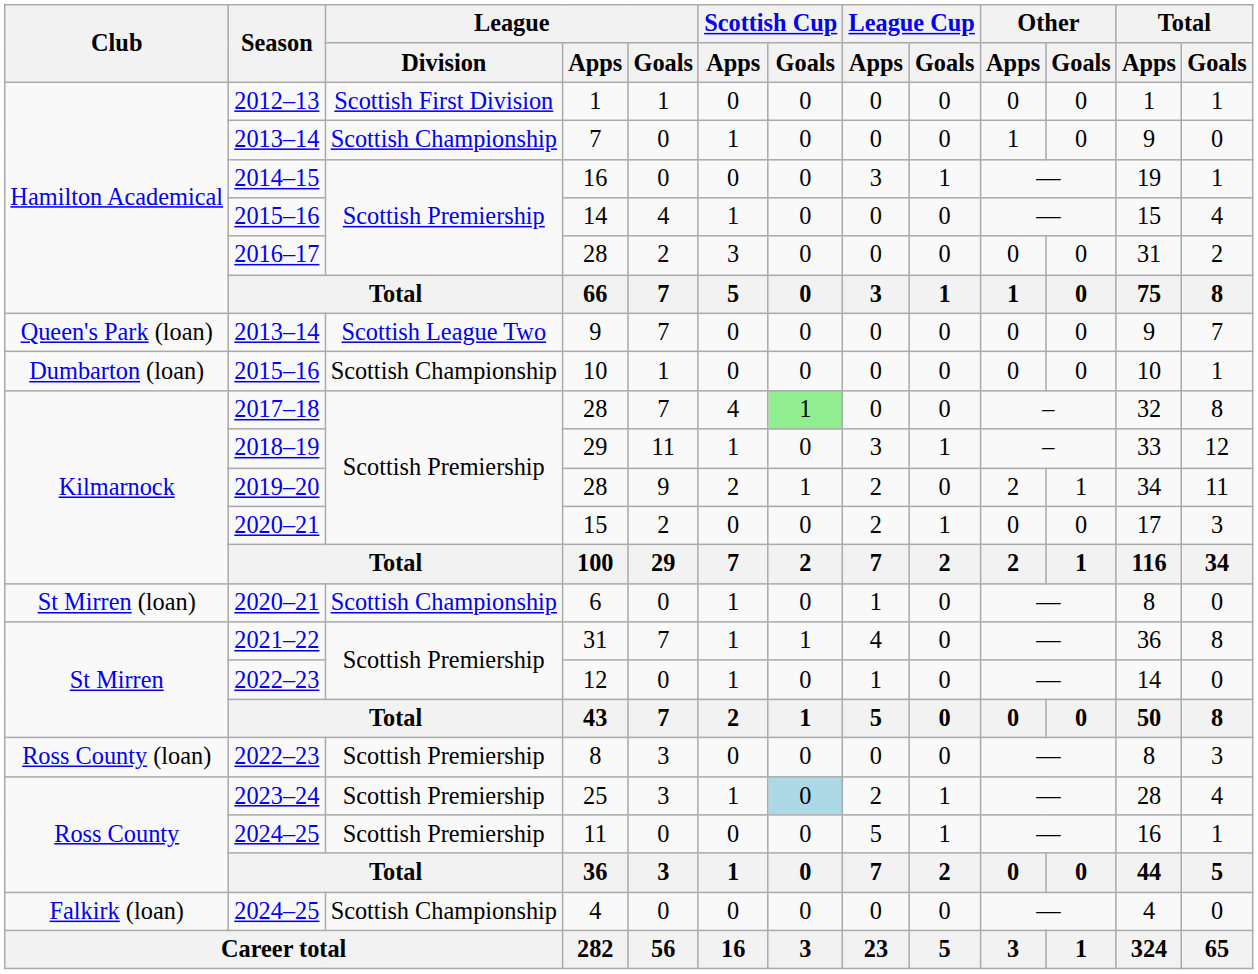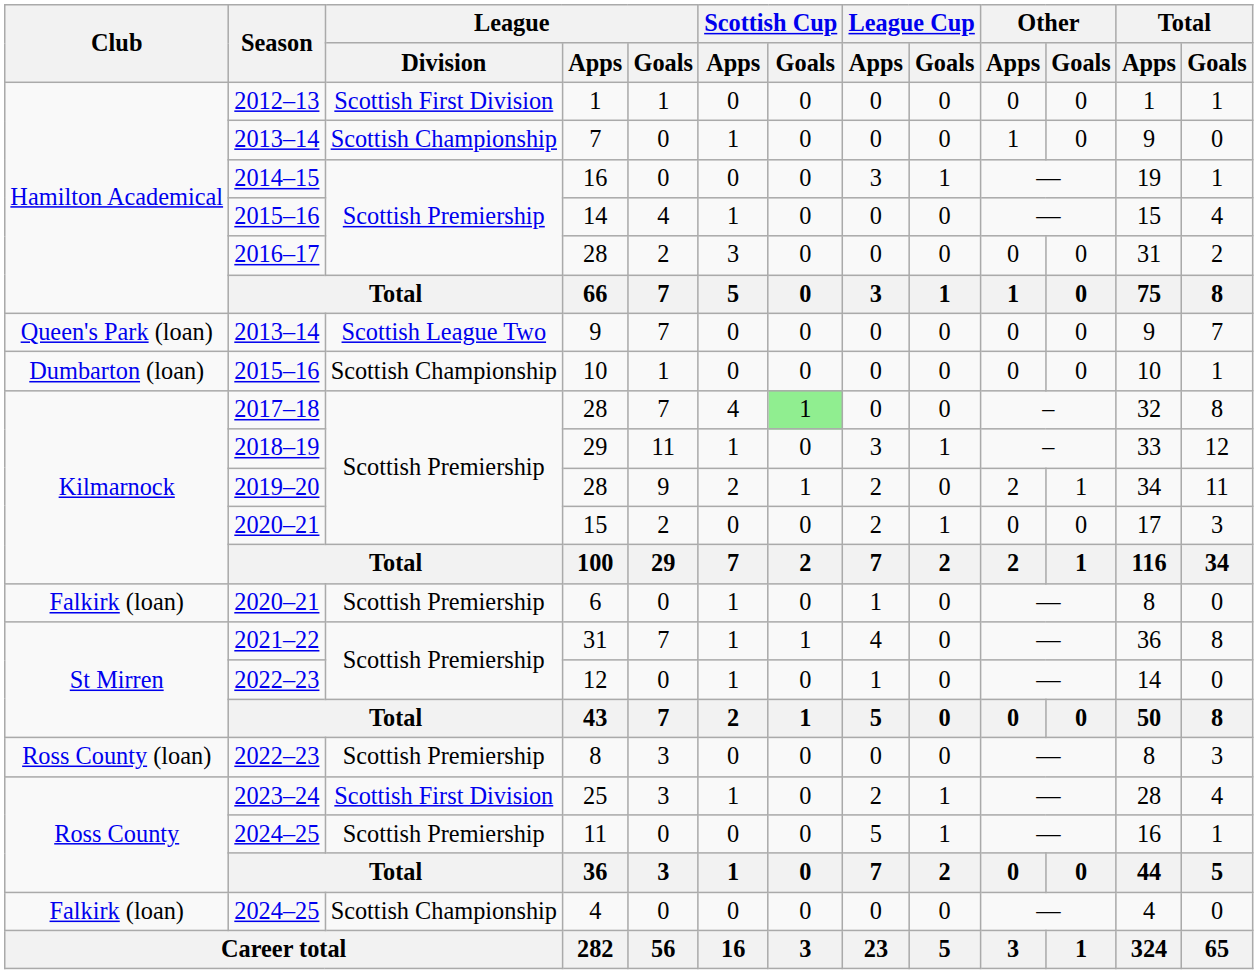 <table class="wikitable" style="text-align: center">
 <tr>
 <th rowspan="2">Club</th>
 <th rowspan="2">Season</th>
 <th colspan="3">League</th>
 <th colspan="2"><a href='#'>Scottish Cup</a></th>
 <th colspan="2"><a href='#'>League Cup</a></th>
 <th colspan="2">Other</th>
 <th colspan="2">Total</th>
 </tr>
 <tr>
 <th>Division</th>
 <th>Apps</th>
 <th>Goals</th>
 <th>Apps</th>
 <th>Goals</th>
 <th>Apps</th>
 <th>Goals</th>
 <th>Apps</th>
 <th>Goals</th>
 <th>Apps</th>
 <th>Goals</th>
 </tr>
 <tr>
 <td rowspan="6"><a href='#'>Hamilton Academical</a></td>
 <td><a href='#'>2012–13</a></td>
 <td><a href='#'>Scottish First Division</a></td>
 <td>1</td>
 <td>1</td>
 <td>0</td>
 <td>0</td>
 <td>0</td>
 <td>0</td>
 <td>0</td>
 <td>0</td>
 <td>1</td>
 <td>1</td>
 </tr>
 <tr>
 <td><a href='#'>2013–14</a></td>
 <td><a href='#'>Scottish Championship</a></td>
 <td>7</td>
 <td>0</td>
 <td>1</td>
 <td>0</td>
 <td>0</td>
 <td>0</td>
 <td>1</td>
 <td>0</td>
 <td>9</td>
 <td>0</td>
 </tr>
 <tr>
 <td><a href='#'>2014–15</a></td>
 <td rowspan="3"><a href='#'>Scottish Premiership</a></td>
 <td>16</td>
 <td>0</td>
 <td>0</td>
 <td>0</td>
 <td>3</td>
 <td>1</td>
 <td colspan="2">—</td>
 <td>19</td>
 <td>1</td>
 </tr>
 <tr>
 <td><a href='#'>2015–16</a></td>
 <td>14</td>
 <td>4</td>
 <td>1</td>
 <td>0</td>
 <td>0</td>
 <td>0</td>
 <td colspan="2">—</td>
 <td>15</td>
 <td>4</td>
 </tr>
 <tr>
 <td><a href='#'>2016–17</a></td>
 <td>28</td>
 <td>2</td>
 <td>3</td>
 <td>0</td>
 <td>0</td>
 <td>0</td>
 <td>0</td>
 <td>0</td>
 <td>31</td>
 <td>2</td>
 </tr>
 <tr>
 <th colspan="2">Total</th>
 <th>66</th>
 <th>7</th>
 <th>5</th>
 <th>0</th>
 <th>3</th>
 <th>1</th>
 <th>1</th>
 <th>0</th>
 <th>75</th>
 <th>8</th>
 </tr>
 <tr>
 <td><a href='#'>Queen's Park</a> (loan)</td>
 <td><a href='#'>2013–14</a></td>
 <td><a href='#'>Scottish League Two</a></td>
 <td>9</td>
 <td>7</td>
 <td>0</td>
 <td>0</td>
 <td>0</td>
 <td>0</td>
 <td>0</td>
 <td>0</td>
 <td>9</td>
 <td>7</td>
 </tr>
 <tr>
 <td><a href='#'>Dumbarton</a> (loan)</td>
 <td><a href='#'>2015–16</a></td>
 <td>Scottish Championship</td>
 <td>10</td>
 <td>1</td>
 <td>0</td>
 <td>0</td>
 <td>0</td>
 <td>0</td>
 <td>0</td>
 <td>0</td>
 <td>10</td>
 <td>1</td>
 </tr>
 <tr>
 <td rowspan=5><a href='#'>Kilmarnock</a></td>
 <td><a href='#'>2017–18</a></td>
 <td rowspan=4>Scottish Premiership</td>
 <td>28</td>
 <td>7</td>
 <td>4</td>
 <td style="background: lightgreen;">1</td>
 <td>0</td>
 <td>0</td>
 <td colspan="2">–</td>
 <td>32</td>
 <td>8</td>
 </tr>
 <tr>
 <td><a href='#'>2018–19</a></td>
 <td>29</td>
 <td>11</td>
 <td>1</td>
 <td>0</td>
 <td>3</td>
 <td>1</td>
 <td colspan=2>–</td>
 <td>33</td>
 <td>12</td>
 </tr>
 <tr>
 <td><a href='#'>2019–20</a></td>
 <td>28</td>
 <td>9</td>
 <td>2</td>
 <td>1</td>
 <td>2</td>
 <td>0</td>
 <td>2</td>
 <td>1</td>
 <td>34</td>
 <td>11</td>
 </tr>
 <tr>
 <td><a href='#'>2020–21</a></td>
 <td>15</td>
 <td>2</td>
 <td>0</td>
 <td>0</td>
 <td>2</td>
 <td>1</td>
 <td>0</td>
 <td>0</td>
 <td>17</td>
 <td>3</td>
 </tr>
 <tr>
 <th colspan=2>Total</th>
 <th>100</th>
 <th>29</th>
 <th>7</th>
 <th>2</th>
 <th>7</th>
 <th>2</th>
 <th>2</th>
 <th>1</th>
 <th>116</th>
 <th>34</th>
 </tr>
 <tr>
-<td><a href='#'>St Mirren</a> (loan)</td>
+<td><a href='#'>Falkirk</a> (loan)</td>
 <td><a href='#'>2020–21</a></td>
-<td><a href='#'>Scottish Championship</a></td>
+<td>Scottish Premiership</td>
 <td>6</td>
 <td>0</td>
 <td>1</td>
 <td>0</td>
 <td>1</td>
 <td>0</td>
 <td colspan="2">—</td>
 <td>8</td>
 <td>0</td>
 </tr>
 <tr>
 <td rowspan=3><a href='#'>St Mirren</a></td>
 <td><a href='#'>2021–22</a></td>
 <td rowspan="2">Scottish Premiership</td>
 <td>31</td>
 <td>7</td>
 <td>1</td>
 <td>1</td>
 <td>4</td>
 <td>0</td>
 <td colspan="2">—</td>
 <td>36</td>
 <td>8</td>
 </tr>
 <tr>
 <td><a href='#'>2022–23</a></td>
 <td>12</td>
 <td>0</td>
 <td>1</td>
 <td>0</td>
 <td>1</td>
 <td>0</td>
 <td colspan="2">—</td>
 <td>14</td>
 <td>0</td>
 </tr>
 <tr>
 <th colspan=2>Total</th>
 <th>43</th>
 <th>7</th>
 <th>2</th>
 <th>1</th>
 <th>5</th>
 <th>0</th>
 <th>0</th>
 <th>0</th>
 <th>50</th>
 <th>8</th>
 </tr>
 <tr>
 <td><a href='#'>Ross County</a> (loan)</td>
 <td><a href='#'>2022–23</a></td>
 <td>Scottish Premiership</td>
 <td>8</td>
 <td>3</td>
 <td>0</td>
 <td>0</td>
 <td>0</td>
 <td>0</td>
 <td colspan="2">—</td>
 <td>8</td>
 <td>3</td>
 </tr>
 <tr>
 <td rowspan=3><a href='#'>Ross County</a></td>
 <td><a href='#'>2023–24</a></td>
-<td>Scottish Premiership</td>
+<td><a href='#'>Scottish First Division</a></td>
 <td>25</td>
 <td>3</td>
 <td>1</td>
-<td style="background: lightblue;">0</td>
+<td>0</td>
 <td>2</td>
 <td>1</td>
 <td colspan="2">—</td>
 <td>28</td>
 <td>4</td>
 </tr>
 <tr>
 <td><a href='#'>2024–25</a></td>
 <td>Scottish Premiership</td>
 <td>11</td>
 <td>0</td>
 <td>0</td>
 <td>0</td>
 <td>5</td>
 <td>1</td>
 <td colspan="2">—</td>
 <td>16</td>
 <td>1</td>
 </tr>
 <tr>
 <th colspan=2>Total</th>
 <th>36</th>
 <th>3</th>
 <th>1</th>
 <th>0</th>
 <th>7</th>
 <th>2</th>
 <th>0</th>
 <th>0</th>
 <th>44</th>
 <th>5</th>
 </tr>
 <tr>
 <td><a href='#'>Falkirk</a> (loan)</td>
 <td><a href='#'>2024–25</a></td>
 <td>Scottish Championship</td>
 <td>4</td>
 <td>0</td>
 <td>0</td>
 <td>0</td>
 <td>0</td>
 <td>0</td>
 <td colspan="2">—</td>
 <td>4</td>
 <td>0</td>
 </tr>
 <tr>
 <th colspan="3">Career total</th>
 <th>282</th>
 <th>56</th>
 <th>16</th>
 <th>3</th>
 <th>23</th>
 <th>5</th>
 <th>3</th>
 <th>1</th>
 <th>324</th>
 <th>65</th>
 </tr>
 </table>
